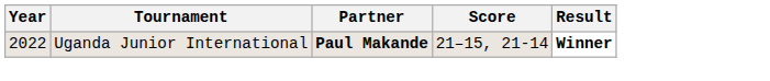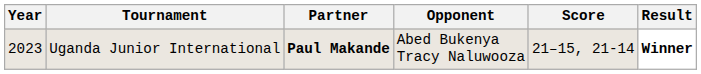 <table class="sortable wikitable" style="font-size: 90%;">
 <tr>
 <th>Year</th>
 <th>Tournament</th>
 <th>Partner</th>
+<th>Opponent</th>
 <th>Score</th>
 <th>Result</th>
 </tr>
 <tr style="background:#EBE7E0">
-<td align="center">2022</td>
+<td align="center">2023</td>
 <td align="left">Uganda Junior International</td>
 <td align="left"><strong> Paul Makande</strong></td>
+<td align="left"> Abed Bukenya<br> Tracy Naluwooza</td>
 <td align="left">21–15, 21-14</td>
 <td style="text-align:left; background:white"> <strong>Winner</strong></td>
 </tr>
 </table>
